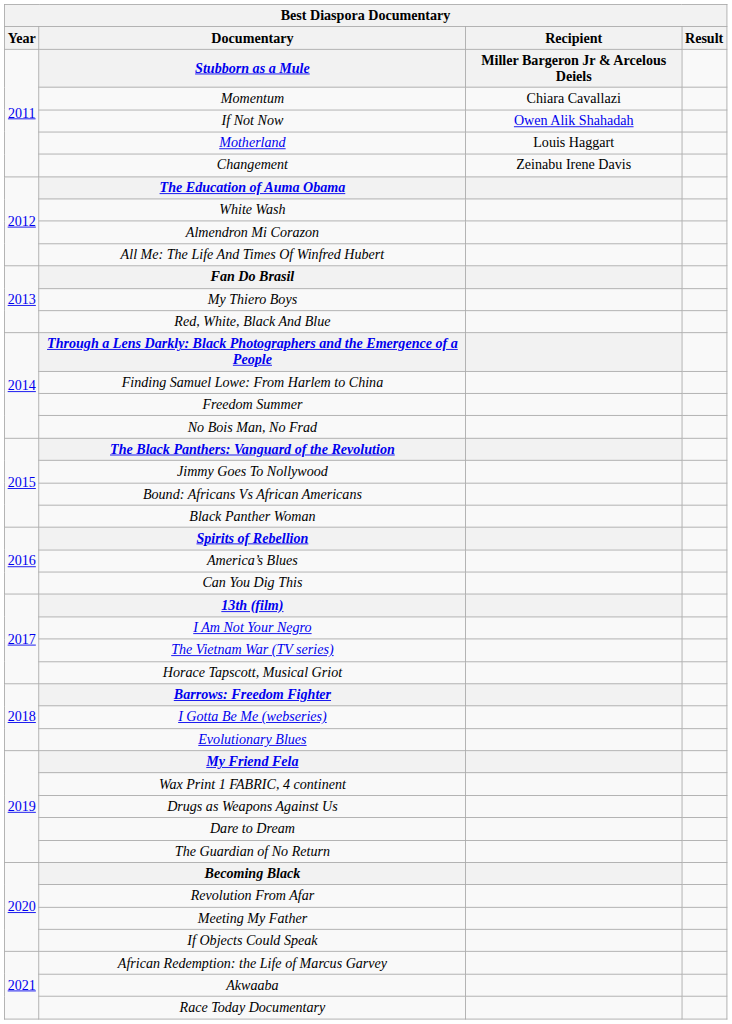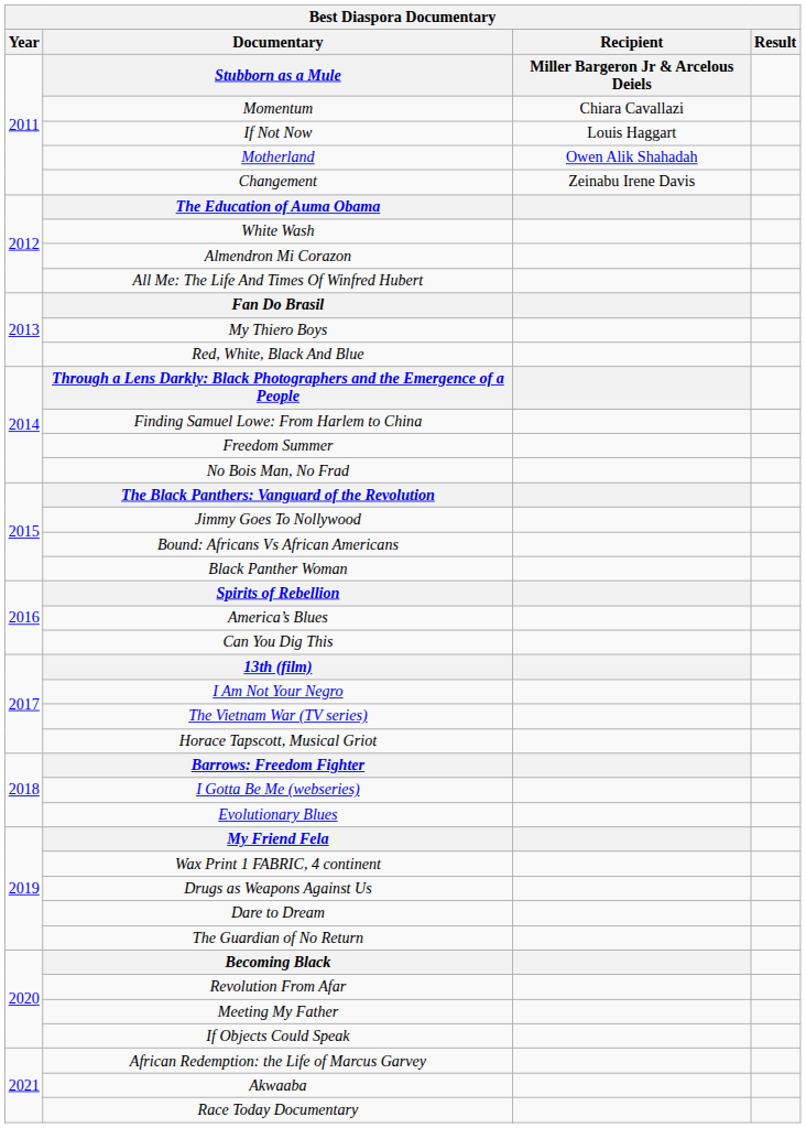 <table class=wikitable style="text-align:center" width="65%">
 <tr>
 <th colspan="5">Best Diaspora Documentary</th>
 </tr>
 <tr>
 <th>Year</th>
 <th>Documentary</th>
 <th>Recipient</th>
 <th>Result</th>
 </tr>
 <tr>
 <td rowspan="5"><a href='#'>2011</a></td>
 <th><em><a href='#'>Stubborn as a Mule</a></em></th>
 <th>Miller Bargeron Jr & Arcelous Deiels</th>
 <td></td>
 </tr>
 <tr>
 <td><em>Momentum</em></td>
 <td>Chiara Cavallazi</td>
 <td></td>
 </tr>
 <tr>
 <td><em>If Not Now</em></td>
-<td><a href='#'>Owen Alik Shahadah</a></td>
+<td>Louis Haggart</td>
 <td></td>
 </tr>
 <tr>
 <td><em><a href='#'>Motherland</a></em></td>
-<td>Louis Haggart</td>
+<td><a href='#'>Owen Alik Shahadah</a></td>
 <td></td>
 </tr>
 <tr>
 <td><em>Changement</em></td>
 <td>Zeinabu Irene Davis</td>
 <td></td>
 </tr>
 <tr>
 <td rowspan="4"><a href='#'>2012</a></td>
 <th><em><a href='#'>The Education of Auma Obama</a></em></th>
 <th></th>
 <td></td>
 </tr>
 <tr>
 <td><em>White Wash</em></td>
 <td></td>
 <td></td>
 </tr>
 <tr>
 <td><em>Almendron Mi Corazon</em></td>
 <td></td>
 <td></td>
 </tr>
 <tr>
 <td><em>All Me: The Life And Times Of Winfred Hubert</em></td>
 <td></td>
 <td></td>
 </tr>
 <tr>
 <td rowspan="3"><a href='#'>2013</a></td>
 <th><em>Fan Do Brasil</em></th>
 <th></th>
 <td></td>
 </tr>
 <tr>
 <td><em>My Thiero Boys</em></td>
 <td></td>
 <td></td>
 </tr>
 <tr>
 <td><em>Red, White, Black And Blue</em></td>
 <td></td>
 <td></td>
 </tr>
 <tr>
 <td rowspan="4"><a href='#'>2014</a></td>
 <th><em><a href='#'>Through a Lens Darkly: Black Photographers and the Emergence of a People</a></em></th>
 <th></th>
 <td></td>
 </tr>
 <tr>
 <td><em>Finding Samuel Lowe: From Harlem to China</em></td>
 <td></td>
 <td></td>
 </tr>
 <tr>
 <td><em>Freedom Summer</em></td>
 <td></td>
 <td></td>
 </tr>
 <tr>
 <td><em>No Bois Man, No Frad</em></td>
 <td></td>
 <td></td>
 </tr>
 <tr>
 <td rowspan="4"><a href='#'>2015</a></td>
 <th><em><a href='#'>The Black Panthers: Vanguard of the Revolution</a></em></th>
 <th></th>
 <td></td>
 </tr>
 <tr>
 <td><em>Jimmy Goes To Nollywood</em></td>
 <td></td>
 <td></td>
 </tr>
 <tr>
 <td><em>Bound: Africans Vs African Americans</em></td>
 <td></td>
 <td></td>
 </tr>
 <tr>
 <td><em>Black Panther Woman</em></td>
 <td></td>
 <td></td>
 </tr>
 <tr>
 <td rowspan="3"><a href='#'>2016</a></td>
 <th><em><a href='#'>Spirits of Rebellion</a></em></th>
 <th></th>
 <td></td>
 </tr>
 <tr>
 <td><em>America’s Blues</em></td>
 <td></td>
 <td></td>
 </tr>
 <tr>
 <td><em>Can You Dig This</em></td>
 <td></td>
 <td></td>
 </tr>
 <tr>
 <td rowspan="4"><a href='#'>2017</a></td>
 <th><em><a href='#'>13th (film)</a></em></th>
 <th></th>
 <td></td>
 </tr>
 <tr>
 <td><em><a href='#'>I Am Not Your Negro</a></em></td>
 <td></td>
 <td></td>
 </tr>
 <tr>
 <td><em><a href='#'>The Vietnam War (TV series)</a></em></td>
 <td></td>
 <td></td>
 </tr>
 <tr>
 <td><em>Horace Tapscott, Musical Griot</em></td>
 <td></td>
 <td></td>
 </tr>
 <tr>
 <td rowspan="3"><a href='#'>2018</a></td>
 <th><em><a href='#'>Barrows: Freedom Fighter</a></em></th>
 <th></th>
 <td></td>
 </tr>
 <tr>
 <td><em><a href='#'>I Gotta Be Me (webseries)</a></em></td>
 <td></td>
 <td></td>
 </tr>
 <tr>
 <td><em><a href='#'>Evolutionary Blues</a></em></td>
 <td></td>
 <td></td>
 </tr>
 <tr>
 <td rowspan="5"><a href='#'>2019</a></td>
 <th><strong><em><a href='#'>My Friend Fela</a></em></strong></th>
 <th></th>
 <td></td>
 </tr>
 <tr>
 <td><em>Wax Print 1 FABRIC, 4 continent</em></td>
 <td></td>
 <td></td>
 </tr>
 <tr>
 <td><em>Drugs as Weapons Against Us</em></td>
 <td></td>
 <td></td>
 </tr>
 <tr>
 <td><em>Dare to Dream</em></td>
 <td></td>
 <td></td>
 </tr>
 <tr>
 <td><em>The Guardian of No Return</em></td>
 <td></td>
 <td></td>
 </tr>
 <tr>
 <td rowspan="4"><a href='#'>2020</a></td>
 <th><strong><em>Becoming Black</em></strong></th>
 <th></th>
 <td></td>
 </tr>
 <tr>
 <td><em>Revolution From Afar</em></td>
 <td></td>
 <td></td>
 </tr>
 <tr>
 <td><em>Meeting My Father</em></td>
 <td></td>
 <td></td>
 </tr>
 <tr>
 <td><em>If Objects Could Speak</em></td>
 <td></td>
 <td></td>
 </tr>
 <tr>
 <td rowspan="3"><a href='#'>2021</a></td>
 <td><em>African Redemption: the Life of Marcus Garvey</em></td>
 <td></td>
 <td></td>
 </tr>
 <tr>
 <td><em>Akwaaba</em></td>
 <td></td>
 <td></td>
 </tr>
 <tr>
 <td><em>Race Today Documentary</em></td>
 <td></td>
 <td></td>
 </tr>
 </table>
